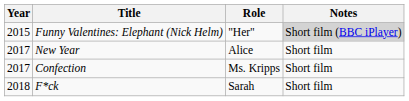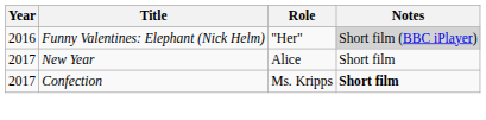 <table class="wikitable sortable">
 <tr>
 <th>Year</th>
 <th>Title</th>
 <th>Role</th>
 <th>Notes</th>
 </tr>
 <tr>
-<td>2015</td>
+<td>2016</td>
 <td><em>Funny Valentines: Elephant (Nick Helm)</em></td>
 <td>"Her"</td>
 <td style="background: lightgrey;">Short film (<a href='#'>BBC iPlayer</a>)</td>
 </tr>
 <tr>
 <td>2017</td>
 <td><em>New Year</em></td>
 <td>Alice</td>
 <td>Short film</td>
 </tr>
 <tr>
 <td>2017</td>
 <td><em>Confection</em></td>
 <td>Ms. Kripps</td>
-<td>Short film</td>
-</tr>
-<tr>
-<td>2018</td>
-<td><em>F*ck</em></td>
-<td>Sarah</td>
-<td>Short film</td>
+<td><strong>Short film</strong></td>
 </tr>
 </table>
